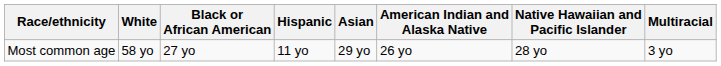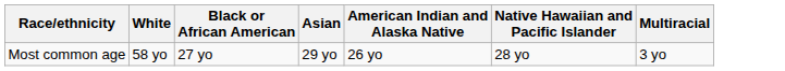 <table class="wikitable">
 <tr>
 <th>Race/ethnicity</th>
 <th>White</th>
 <th>Black or<br>African American</th>
-<th>Hispanic</th>
 <th>Asian</th>
 <th>American Indian and<br>Alaska Native</th>
 <th>Native Hawaiian and<br>Pacific Islander</th>
 <th>Multiracial</th>
 </tr>
 <tr>
 <td>Most common age</td>
 <td>58 yo</td>
 <td>27 yo</td>
-<td>11 yo</td>
 <td>29 yo</td>
 <td>26 yo</td>
 <td>28 yo</td>
 <td>3 yo</td>
 </tr>
 </table>
